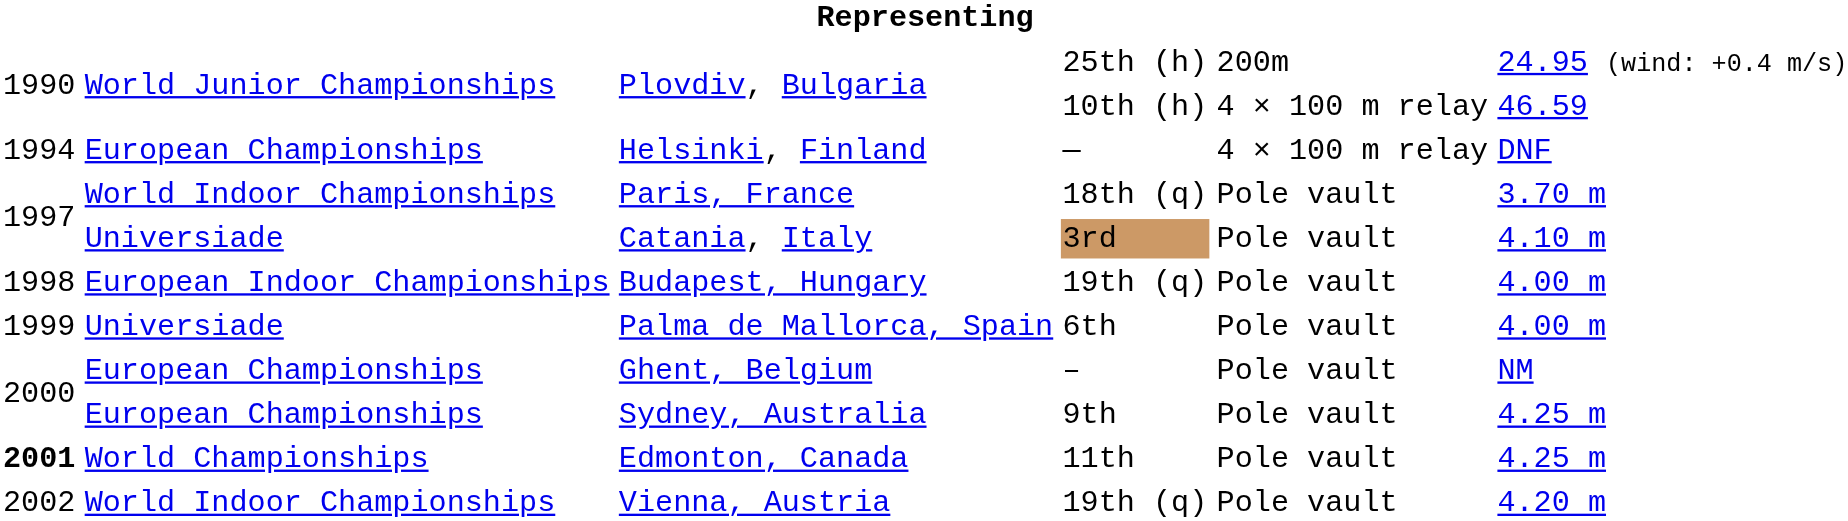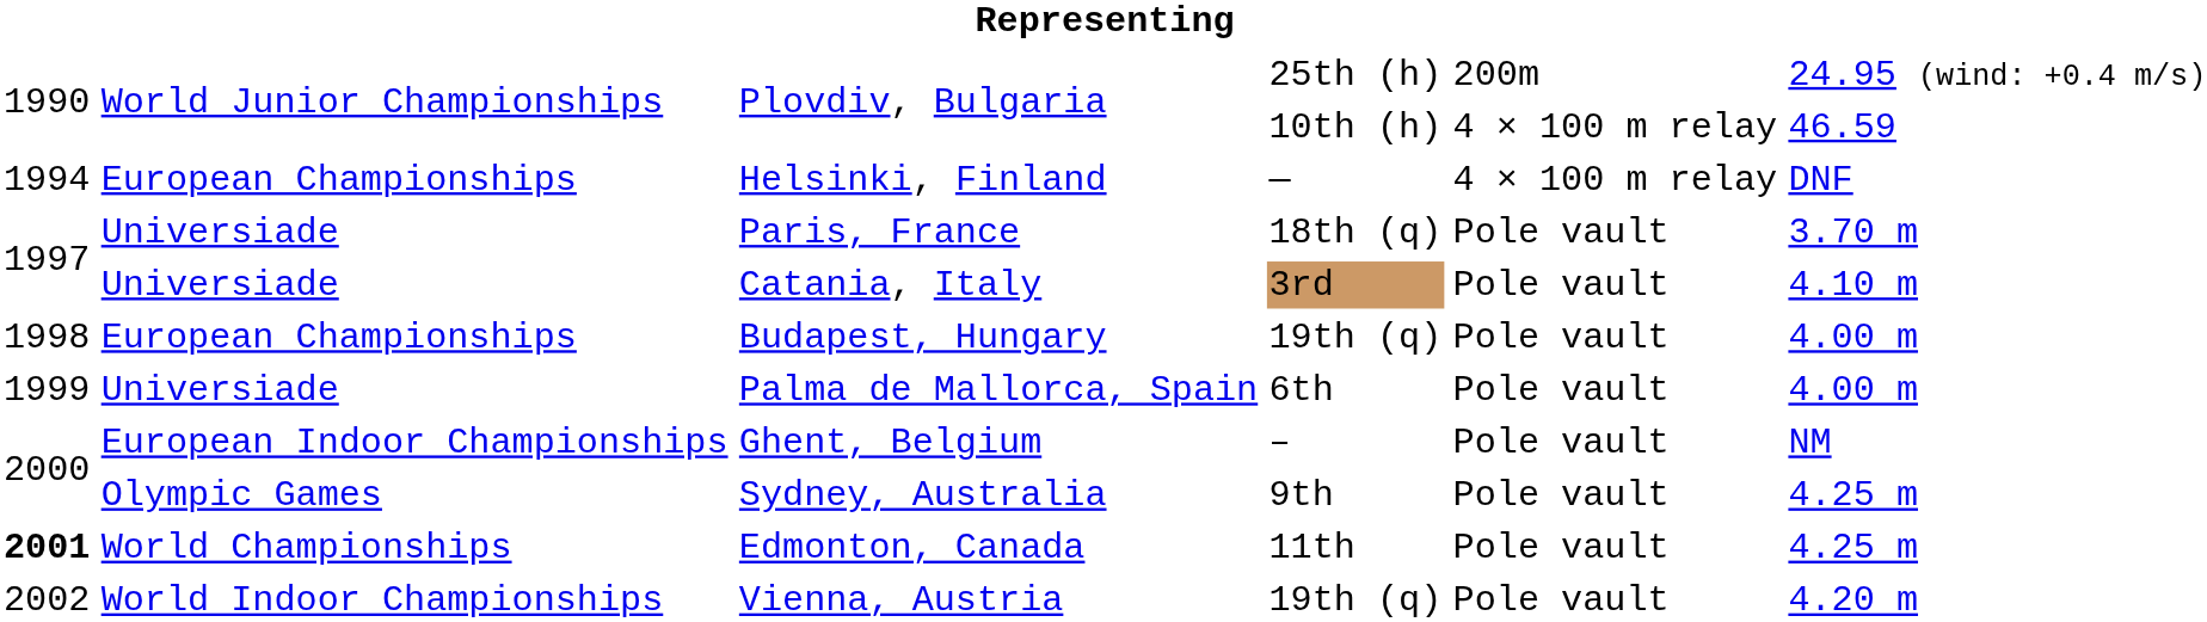 <table>
 <tr>
 <th colspan="6">Representing </th>
 </tr>
 <tr>
 <td rowspan=2>1990</td>
 <td rowspan=2><a href='#'>World Junior Championships</a></td>
 <td rowspan=2><a href='#'>Plovdiv</a>, <a href='#'>Bulgaria</a></td>
 <td>25th (h)</td>
 <td>200m</td>
 <td><a href='#'>24.95</a> <small>(wind: +0.4 m/s)</small></td>
 </tr>
 <tr>
 <td>10th (h)</td>
 <td>4 × 100 m relay</td>
 <td><a href='#'>46.59</a></td>
 </tr>
 <tr>
 <td>1994</td>
 <td><a href='#'>European Championships</a></td>
 <td><a href='#'>Helsinki</a>, <a href='#'>Finland</a></td>
 <td>—</td>
 <td>4 × 100 m relay</td>
 <td><a href='#'>DNF</a></td>
 </tr>
 <tr>
 <td rowspan=2>1997</td>
-<td><a href='#'>World Indoor Championships</a></td>
+<td><a href='#'>Universiade</a></td>
 <td><a href='#'>Paris, France</a></td>
 <td>18th (q)</td>
 <td>Pole vault</td>
 <td><a href='#'>3.70 m</a></td>
 </tr>
 <tr>
 <td><a href='#'>Universiade</a></td>
 <td><a href='#'>Catania</a>, <a href='#'>Italy</a></td>
 <td bgcolor="cc9966">3rd</td>
 <td>Pole vault</td>
 <td><a href='#'>4.10 m</a></td>
 </tr>
 <tr>
 <td>1998</td>
-<td><a href='#'>European Indoor Championships</a></td>
+<td><a href='#'>European Championships</a></td>
 <td><a href='#'>Budapest, Hungary</a></td>
 <td>19th (q)</td>
 <td>Pole vault</td>
 <td><a href='#'>4.00 m</a></td>
 </tr>
 <tr>
 <td>1999</td>
 <td><a href='#'>Universiade</a></td>
 <td><a href='#'>Palma de Mallorca, Spain</a></td>
 <td>6th</td>
 <td>Pole vault</td>
 <td><a href='#'>4.00 m</a></td>
 </tr>
 <tr>
 <td rowspan=2>2000</td>
-<td><a href='#'>European Championships</a></td>
+<td><a href='#'>European Indoor Championships</a></td>
 <td><a href='#'>Ghent, Belgium</a></td>
 <td>–</td>
 <td>Pole vault</td>
 <td><a href='#'>NM</a></td>
 </tr>
 <tr>
-<td><a href='#'>European Championships</a></td>
+<td><a href='#'>Olympic Games</a></td>
 <td><a href='#'>Sydney, Australia</a></td>
 <td>9th</td>
 <td>Pole vault</td>
 <td><a href='#'>4.25 m</a></td>
 </tr>
 <tr>
 <td><strong>2001</strong></td>
 <td><a href='#'>World Championships</a></td>
 <td><a href='#'>Edmonton, Canada</a></td>
 <td>11th</td>
 <td>Pole vault</td>
 <td><a href='#'>4.25 m</a></td>
 </tr>
 <tr>
 <td>2002</td>
 <td><a href='#'>World Indoor Championships</a></td>
 <td><a href='#'>Vienna, Austria</a></td>
 <td>19th (q)</td>
 <td>Pole vault</td>
 <td><a href='#'>4.20 m</a></td>
 </tr>
 </table>
